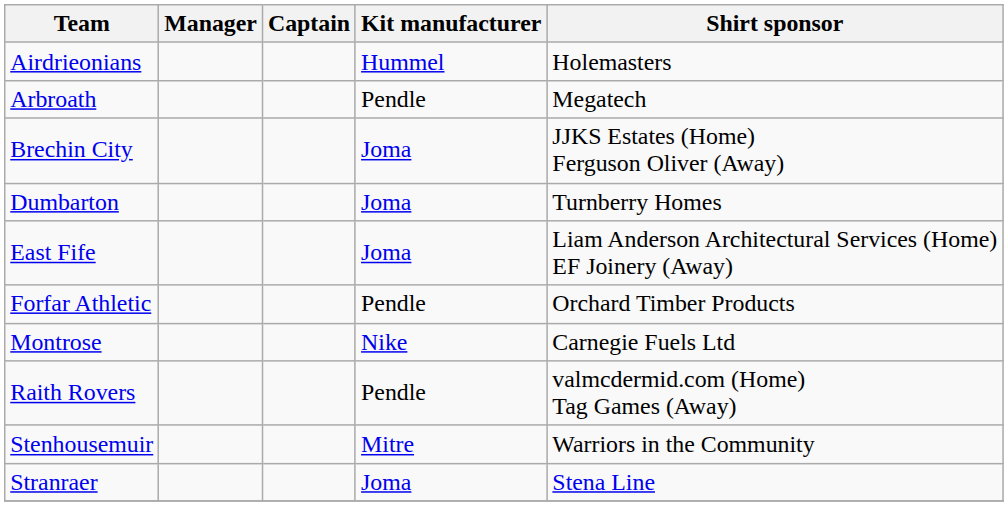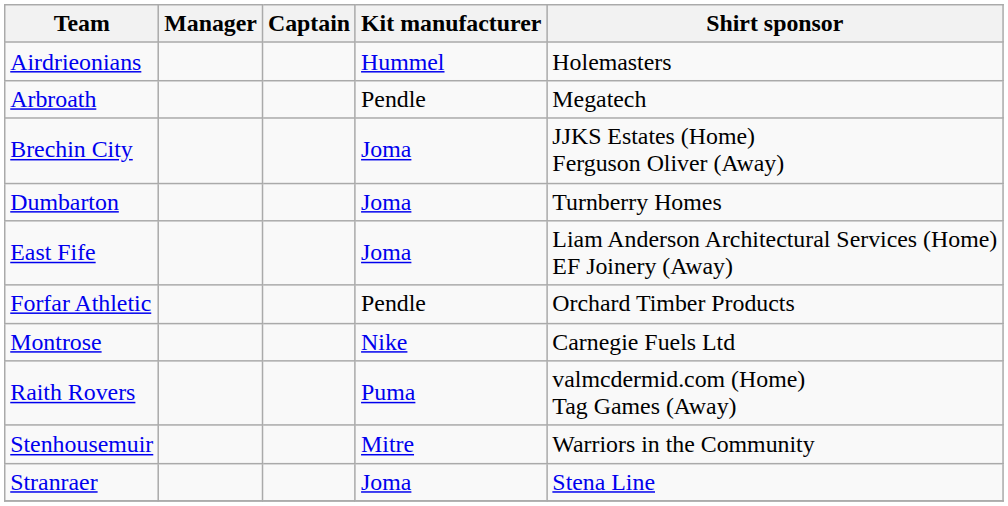 <table class="wikitable sortable">
 <tr>
 <th>Team</th>
 <th>Manager</th>
 <th>Captain</th>
 <th>Kit manufacturer</th>
 <th>Shirt sponsor</th>
 </tr>
 <tr>
 <td><a href='#'>Airdrieonians</a></td>
 <td> </td>
 <td> </td>
 <td><a href='#'>Hummel</a></td>
 <td>Holemasters</td>
 </tr>
 <tr>
 <td><a href='#'>Arbroath</a></td>
 <td> </td>
 <td> </td>
 <td>Pendle</td>
 <td>Megatech</td>
 </tr>
 <tr>
 <td><a href='#'>Brechin City</a></td>
 <td> </td>
 <td> </td>
 <td><a href='#'>Joma</a></td>
 <td>JJKS Estates (Home)<br>Ferguson Oliver (Away)</td>
 </tr>
 <tr>
 <td><a href='#'>Dumbarton</a></td>
 <td> </td>
 <td> </td>
 <td><a href='#'>Joma</a></td>
 <td>Turnberry Homes</td>
 </tr>
 <tr>
 <td><a href='#'>East Fife</a></td>
 <td> </td>
 <td> </td>
 <td><a href='#'>Joma</a></td>
 <td>Liam Anderson Architectural Services (Home)<br>EF Joinery (Away)</td>
 </tr>
 <tr>
 <td><a href='#'>Forfar Athletic</a></td>
 <td> </td>
 <td> </td>
 <td>Pendle</td>
 <td>Orchard Timber Products</td>
 </tr>
 <tr>
 <td><a href='#'>Montrose</a></td>
 <td> </td>
 <td> </td>
 <td><a href='#'>Nike</a></td>
 <td>Carnegie Fuels Ltd</td>
 </tr>
 <tr>
 <td><a href='#'>Raith Rovers</a></td>
 <td> </td>
 <td> </td>
-<td>Pendle</td>
+<td><a href='#'>Puma</a></td>
 <td>valmcdermid.com (Home)<br>Tag Games (Away)</td>
 </tr>
 <tr>
 <td><a href='#'>Stenhousemuir</a></td>
 <td> </td>
 <td> </td>
 <td><a href='#'>Mitre</a></td>
 <td>Warriors in the Community</td>
 </tr>
 <tr>
 <td><a href='#'>Stranraer</a></td>
 <td> </td>
 <td> </td>
 <td><a href='#'>Joma</a></td>
 <td><a href='#'>Stena Line</a></td>
 </tr>
 <tr>
 </tr>
 </table>
